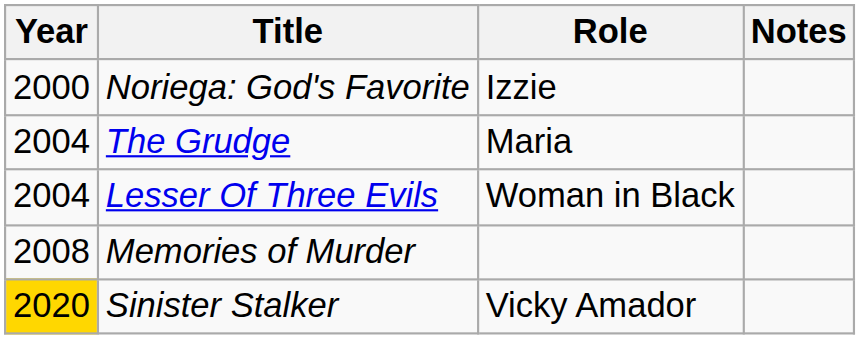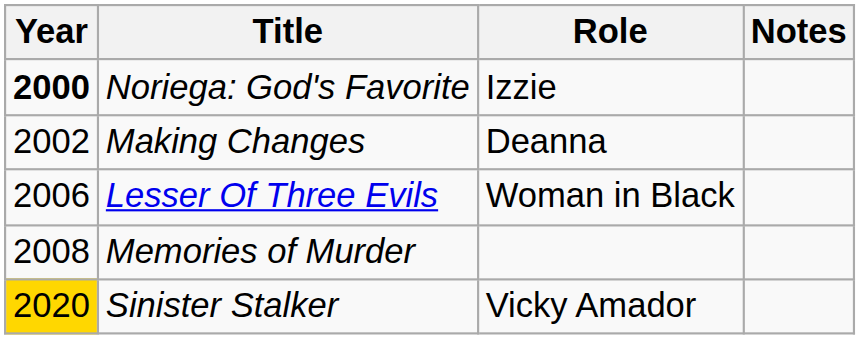 <table class="wikitable sortable">
 <tr>
 <th>Year</th>
 <th>Title</th>
 <th>Role</th>
 <th class="unsortable">Notes</th>
 </tr>
 <tr>
-<td>2000</td>
+<td><strong>2000</strong></td>
 <td><em>Noriega: God's Favorite</em></td>
 <td>Izzie</td>
 <td></td>
 </tr>
 <tr>
-<td>2004</td>
-<td><em><a href='#'>The Grudge</a></em></td>
-<td>Maria</td>
+<td>2002</td>
+<td><em>Making Changes</em></td>
+<td>Deanna</td>
 <td></td>
 </tr>
 <tr>
-<td>2004</td>
+<td>2006</td>
 <td><em><a href='#'>Lesser Of Three Evils</a></em></td>
 <td>Woman in Black</td>
 <td></td>
 </tr>
 <tr>
 <td>2008</td>
 <td><em>Memories of Murder</em></td>
 <td></td>
 <td></td>
 </tr>
 <tr>
 <td style="background: gold;">2020</td>
 <td><em>Sinister Stalker</em></td>
 <td>Vicky Amador</td>
 <td></td>
 </tr>
 </table>
